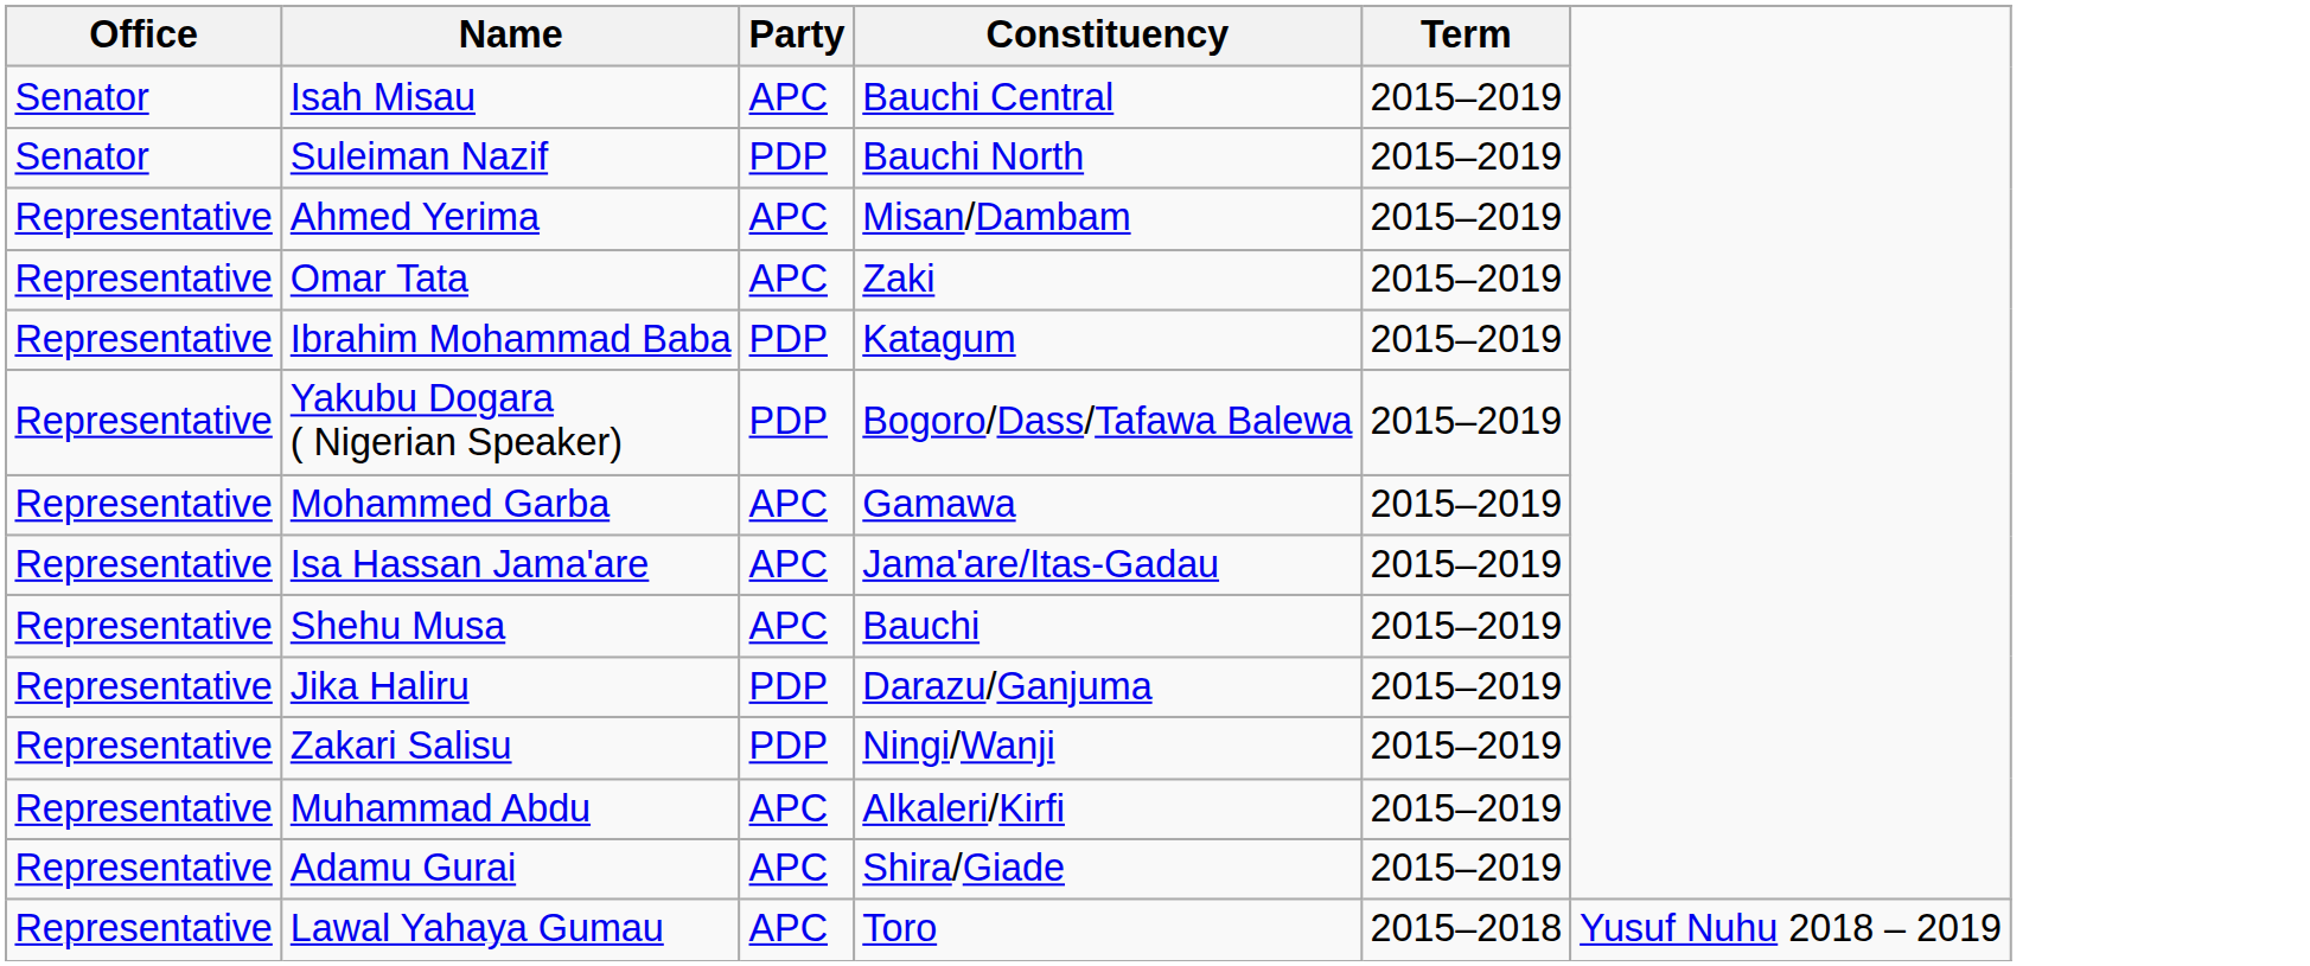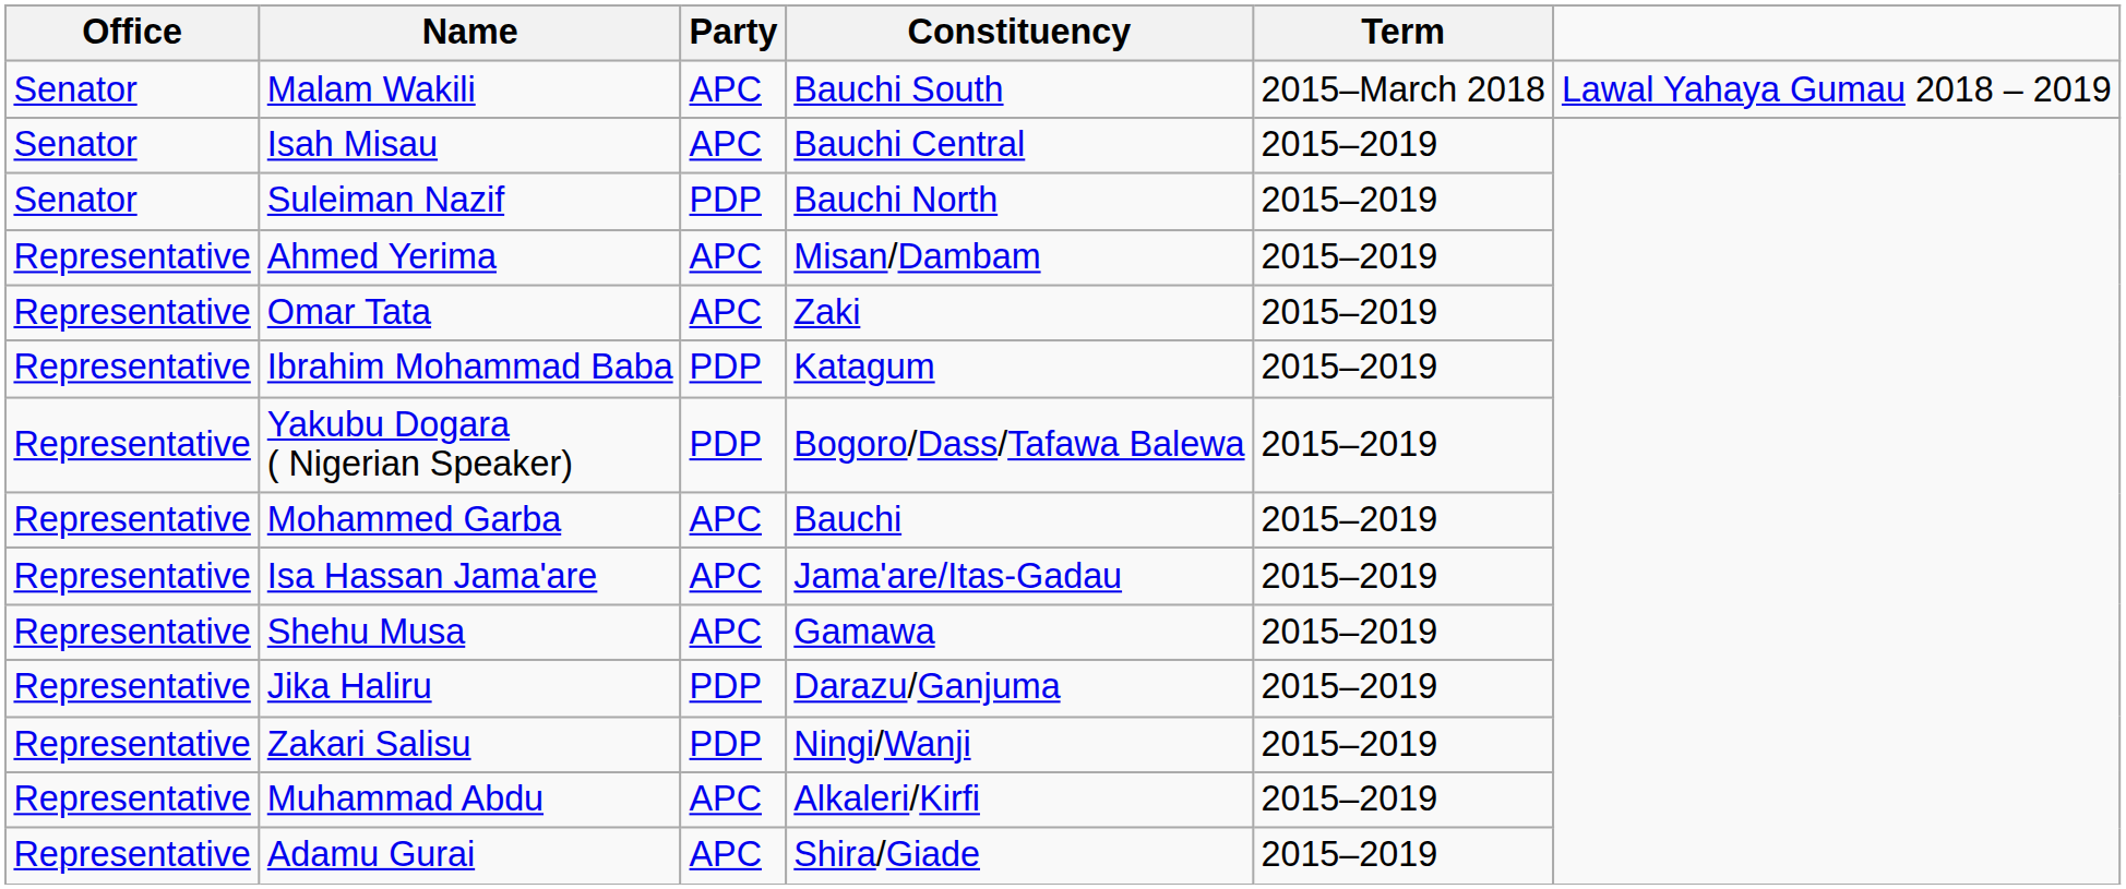 <table class="wikitable sortable">
 <tr>
 <th>Office</th>
 <th>Name</th>
 <th>Party</th>
 <th>Constituency</th>
 <th>Term</th>
+</tr>
+<tr>
+<td><a href='#'>Senator</a></td>
+<td><a href='#'>Malam Wakili</a></td>
+<td><a href='#'>APC</a></td>
+<td><a href='#'>Bauchi South</a></td>
+<td>2015–March 2018</td>
+<td><a href='#'>Lawal Yahaya Gumau</a> 2018 – 2019</td>
 </tr>
 <tr>
 <td><a href='#'>Senator</a></td>
 <td><a href='#'>Isah Misau</a></td>
 <td><a href='#'>APC</a></td>
 <td><a href='#'>Bauchi Central</a></td>
 <td>2015–2019</td>
 </tr>
 <tr>
 <td><a href='#'>Senator</a></td>
 <td><a href='#'>Suleiman Nazif</a></td>
 <td><a href='#'>PDP</a></td>
 <td><a href='#'>Bauchi North</a></td>
 <td>2015–2019</td>
 </tr>
 <tr>
 <td><a href='#'>Representative</a></td>
 <td><a href='#'>Ahmed Yerima</a></td>
 <td><a href='#'>APC</a></td>
 <td><a href='#'>Misan</a>/<a href='#'>Dambam</a></td>
 <td>2015–2019</td>
 </tr>
 <tr>
 <td><a href='#'>Representative</a></td>
 <td><a href='#'>Omar Tata</a></td>
 <td><a href='#'>APC</a></td>
 <td><a href='#'>Zaki</a></td>
 <td>2015–2019</td>
 </tr>
 <tr>
 <td><a href='#'>Representative</a></td>
 <td><a href='#'>Ibrahim Mohammad Baba</a></td>
 <td><a href='#'>PDP</a></td>
 <td><a href='#'>Katagum</a></td>
 <td>2015–2019</td>
 </tr>
 <tr>
 <td><a href='#'>Representative</a></td>
 <td><a href='#'>Yakubu Dogara</a><br>( Nigerian Speaker)</td>
 <td><a href='#'>PDP</a></td>
 <td><a href='#'>Bogoro</a>/<a href='#'>Dass</a>/<a href='#'>Tafawa Balewa</a></td>
 <td>2015–2019</td>
 </tr>
 <tr>
 <td><a href='#'>Representative</a></td>
 <td><a href='#'>Mohammed Garba</a></td>
 <td><a href='#'>APC</a></td>
-<td><a href='#'>Gamawa</a></td>
+<td><a href='#'>Bauchi</a></td>
 <td>2015–2019</td>
 </tr>
 <tr>
 <td><a href='#'>Representative</a></td>
 <td><a href='#'>Isa Hassan Jama'are</a></td>
 <td><a href='#'>APC</a></td>
 <td><a href='#'>Jama'are/Itas-Gadau</a></td>
 <td>2015–2019</td>
 </tr>
 <tr>
 <td><a href='#'>Representative</a></td>
 <td><a href='#'>Shehu Musa</a></td>
 <td><a href='#'>APC</a></td>
-<td><a href='#'>Bauchi</a></td>
+<td><a href='#'>Gamawa</a></td>
 <td>2015–2019</td>
 </tr>
 <tr>
 <td><a href='#'>Representative</a></td>
 <td><a href='#'>Jika Haliru</a></td>
 <td><a href='#'>PDP</a></td>
 <td><a href='#'>Darazu</a>/<a href='#'>Ganjuma</a></td>
 <td>2015–2019</td>
 </tr>
 <tr>
 <td><a href='#'>Representative</a></td>
 <td><a href='#'>Zakari Salisu</a></td>
 <td><a href='#'>PDP</a></td>
 <td><a href='#'>Ningi</a>/<a href='#'>Wanji</a></td>
 <td>2015–2019</td>
 </tr>
 <tr>
 <td><a href='#'>Representative</a></td>
 <td><a href='#'>Muhammad Abdu</a></td>
 <td><a href='#'>APC</a></td>
 <td><a href='#'>Alkaleri</a>/<a href='#'>Kirfi</a></td>
 <td>2015–2019</td>
 </tr>
 <tr>
 <td><a href='#'>Representative</a></td>
 <td><a href='#'>Adamu Gurai</a></td>
 <td><a href='#'>APC</a></td>
 <td><a href='#'>Shira</a>/<a href='#'>Giade</a></td>
 <td>2015–2019</td>
 </tr>
-<tr>
-<td><a href='#'>Representative</a></td>
-<td><a href='#'>Lawal Yahaya Gumau</a></td>
-<td><a href='#'>APC</a></td>
-<td><a href='#'>Toro</a></td>
-<td>2015–2018</td>
-<td><a href='#'>Yusuf Nuhu</a> 2018 – 2019 </td>
-</tr>
 </table>
